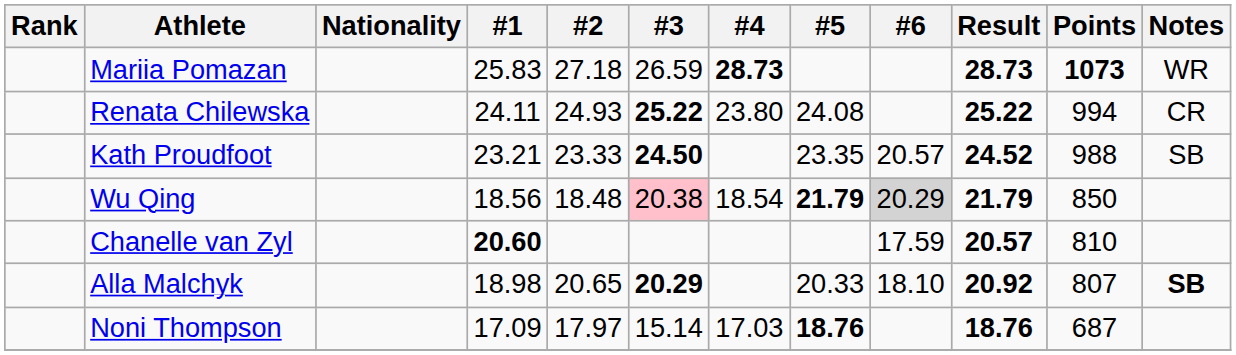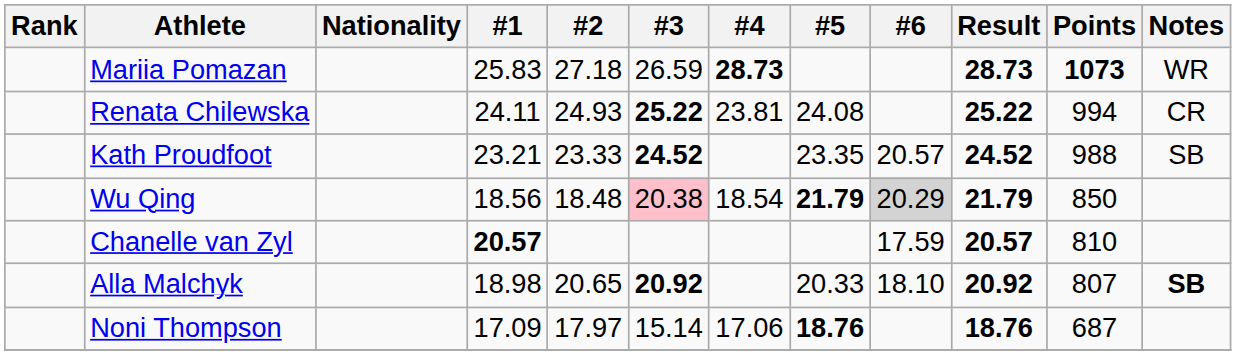 <table class="wikitable sortable" style="text-align:center">
 <tr>
 <th>Rank</th>
 <th>Athlete</th>
 <th>Nationality</th>
 <th>#1</th>
 <th>#2</th>
 <th>#3</th>
 <th>#4</th>
 <th>#5</th>
 <th>#6</th>
 <th>Result</th>
 <th>Points</th>
 <th>Notes</th>
 </tr>
 <tr>
 <td></td>
 <td align=left><a href='#'>Mariia Pomazan</a></td>
 <td align=left></td>
 <td>25.83</td>
 <td>27.18</td>
 <td>26.59</td>
 <td><strong>28.73</strong></td>
 <td></td>
 <td></td>
 <td><strong>28.73</strong></td>
 <td><strong>1073</strong></td>
 <td>WR</td>
 </tr>
 <tr>
 <td></td>
 <td align=left><a href='#'>Renata Chilewska</a></td>
 <td align=left></td>
 <td>24.11</td>
 <td>24.93</td>
 <td><strong>25.22</strong></td>
-<td>23.80</td>
+<td>23.81</td>
 <td>24.08</td>
 <td></td>
 <td><strong>25.22</strong></td>
 <td>994</td>
 <td>CR</td>
 </tr>
 <tr>
 <td></td>
 <td align=left><a href='#'>Kath Proudfoot</a></td>
 <td align=left></td>
 <td>23.21</td>
 <td>23.33</td>
-<td><strong>24.50</strong></td>
+<td><strong>24.52</strong></td>
 <td></td>
 <td>23.35</td>
 <td>20.57</td>
 <td><strong>24.52</strong></td>
 <td>988</td>
 <td>SB</td>
 </tr>
 <tr>
 <td></td>
 <td align=left><a href='#'>Wu Qing</a></td>
 <td align=left></td>
 <td>18.56</td>
 <td>18.48</td>
 <td style="background: pink;">20.38</td>
 <td>18.54</td>
 <td><strong>21.79</strong></td>
 <td style="background: lightgrey;">20.29</td>
 <td><strong>21.79</strong></td>
 <td>850</td>
 <td></td>
 </tr>
 <tr>
 <td></td>
 <td align=left><a href='#'>Chanelle van Zyl</a></td>
 <td align=left></td>
-<td><strong>20.60</strong></td>
+<td><strong>20.57</strong></td>
 <td></td>
 <td></td>
 <td></td>
 <td></td>
 <td>17.59</td>
 <td><strong>20.57</strong></td>
 <td>810</td>
 <td></td>
 </tr>
 <tr>
 <td></td>
 <td align=left><a href='#'>Alla Malchyk</a></td>
 <td align=left></td>
 <td>18.98</td>
 <td>20.65</td>
-<td><strong>20.29</strong></td>
+<td><strong>20.92</strong></td>
 <td></td>
 <td>20.33</td>
 <td>18.10</td>
 <td><strong>20.92</strong></td>
 <td>807</td>
 <td><strong>SB</strong></td>
 </tr>
 <tr>
 <td></td>
 <td align=left><a href='#'>Noni Thompson</a></td>
 <td align=left></td>
 <td>17.09</td>
 <td>17.97</td>
 <td>15.14</td>
-<td>17.03</td>
+<td>17.06</td>
 <td><strong>18.76</strong></td>
 <td></td>
 <td><strong>18.76</strong></td>
 <td>687</td>
 <td></td>
 </tr>
 <tr>
 </tr>
 </table>
